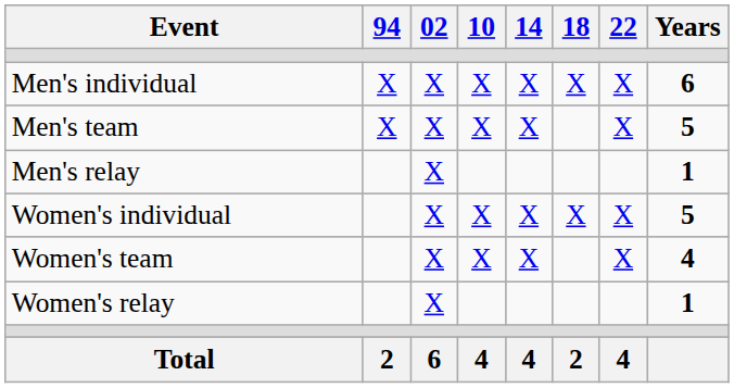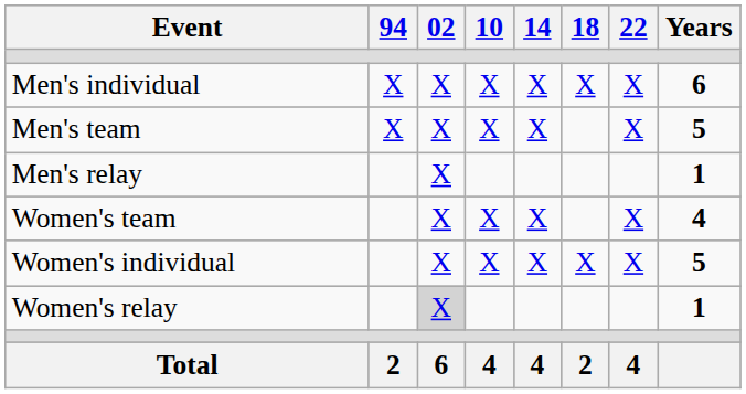 <table class="wikitable">
 <tr>
 <th width="200">Event</th>
 <th width=20><a href='#'>94</a></th>
 <th width=20><a href='#'>02</a></th>
 <th width=20><a href='#'>10</a></th>
 <th width=20><a href='#'>14</a></th>
 <th width=20><a href='#'>18</a></th>
 <th width=20><a href='#'>22</a></th>
 <th width=40>Years</th>
 </tr>
 <tr bgcolor=#DDDDDD>
 <td colspan=8></td>
 </tr>
 <tr align=center>
 <td align=left>Men's individual</td>
 <td><a href='#'>X</a></td>
 <td><a href='#'>X</a></td>
 <td><a href='#'>X</a></td>
 <td><a href='#'>X</a></td>
 <td><a href='#'>X</a></td>
 <td><a href='#'>X</a></td>
 <td><strong>6</strong></td>
 </tr>
 <tr align=center>
 <td align=left>Men's team</td>
 <td><a href='#'>X</a></td>
 <td><a href='#'>X</a></td>
 <td><a href='#'>X</a></td>
 <td><a href='#'>X</a></td>
 <td></td>
 <td><a href='#'>X</a></td>
 <td><strong>5</strong></td>
 </tr>
 <tr align=center>
 <td align=left>Men's relay</td>
 <td></td>
 <td><a href='#'>X</a></td>
 <td></td>
 <td></td>
 <td></td>
 <td></td>
 <td><strong>1</strong></td>
 </tr>
 <tr align=center>
+<td align=left>Women's team</td>
+<td></td>
+<td><a href='#'>X</a></td>
+<td><a href='#'>X</a></td>
+<td><a href='#'>X</a></td>
+<td></td>
+<td><a href='#'>X</a></td>
+<td><strong>4</strong></td>
+</tr>
+<tr align=center>
 <td align=left>Women's individual</td>
 <td></td>
 <td><a href='#'>X</a></td>
 <td><a href='#'>X</a></td>
 <td><a href='#'>X</a></td>
 <td><a href='#'>X</a></td>
 <td><a href='#'>X</a></td>
 <td><strong>5</strong></td>
 </tr>
 <tr align=center>
-<td align=left>Women's team</td>
-<td></td>
-<td><a href='#'>X</a></td>
-<td><a href='#'>X</a></td>
-<td><a href='#'>X</a></td>
-<td></td>
-<td><a href='#'>X</a></td>
-<td><strong>4</strong></td>
-</tr>
-<tr align=center>
 <td align=left>Women's relay</td>
 <td></td>
-<td><a href='#'>X</a></td>
+<td style="background: lightgrey;"><a href='#'>X</a></td>
 <td></td>
 <td></td>
 <td></td>
 <td></td>
 <td><strong>1</strong></td>
 </tr>
 <tr bgcolor=#DDDDDD>
 <td colspan=8></td>
 </tr>
 <tr>
 <th>Total</th>
 <th>2</th>
 <th>6</th>
 <th>4</th>
 <th>4</th>
 <th>2</th>
 <th>4</th>
 <th></th>
 </tr>
 </table>
